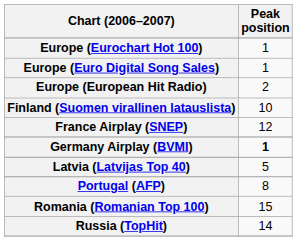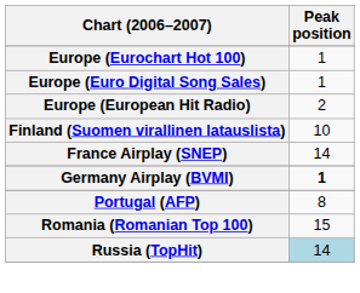 <table class="wikitable plainrowheaders sortable">
 <tr>
 <th>Chart (2006–2007)</th>
 <th>Peak<br>position</th>
 </tr>
 <tr>
 </tr>
 <tr>
 </tr>
 <tr>
 </tr>
 <tr>
 </tr>
 <tr>
 </tr>
 <tr>
 </tr>
 <tr>
 </tr>
 <tr>
 </tr>
 <tr>
 </tr>
 <tr>
 </tr>
 <tr>
 </tr>
 <tr>
 <th scope="row">Europe (<a href='#'>Eurochart Hot 100</a>)</th>
 <td style="text-align:center;">1</td>
 </tr>
 <tr>
 <th scope="row">Europe (<a href='#'>Euro Digital Song Sales</a>)</th>
 <td style="text-align:center;">1</td>
 </tr>
 <tr>
 <th scope="row">Europe (European Hit Radio)</th>
 <td align="center">2</td>
 </tr>
 <tr>
 <th scope="row">Finland (<a href='#'>Suomen virallinen latauslista</a>)</th>
 <td style="text-align:center;">10</td>
 </tr>
 <tr>
 <th scope="row">France Airplay (<a href='#'>SNEP</a>)</th>
-<td style="text-align:center;">12</td>
+<td style="text-align:center;">14</td>
 </tr>
 <tr>
 </tr>
 <tr>
 <th scope="row">Germany Airplay (<a href='#'>BVMI</a>)</th>
 <td style="text-align:center;"><strong>1</strong></td>
 </tr>
 <tr>
 </tr>
 <tr>
 </tr>
 <tr>
 </tr>
 <tr>
-</tr>
-<tr>
-<th scope="row">Latvia (<a href='#'>Latvijas Top 40</a>)</th>
-<td align="center">5</td>
 </tr>
 <tr>
 </tr>
 <tr>
 </tr>
 <tr>
 </tr>
 <tr>
 <th scope="row"><a href='#'>Portugal</a> (<a href='#'>AFP</a>)</th>
 <td style="text-align:center;">8</td>
 </tr>
 <tr>
 <th scope="row">Romania (<a href='#'>Romanian Top 100</a>)</th>
 <td style="text-align:center;">15</td>
 </tr>
 <tr>
 <th scope="row">Russia (<a href='#'>TopHit</a>)</th>
-<td style="text-align:center;">14</td>
+<td style="background: lightblue; text-align:center;">14</td>
 </tr>
 <tr>
 </tr>
 <tr>
 </tr>
 <tr>
 </tr>
 <tr>
 </tr>
 <tr>
 </tr>
 <tr>
 </tr>
 </table>
